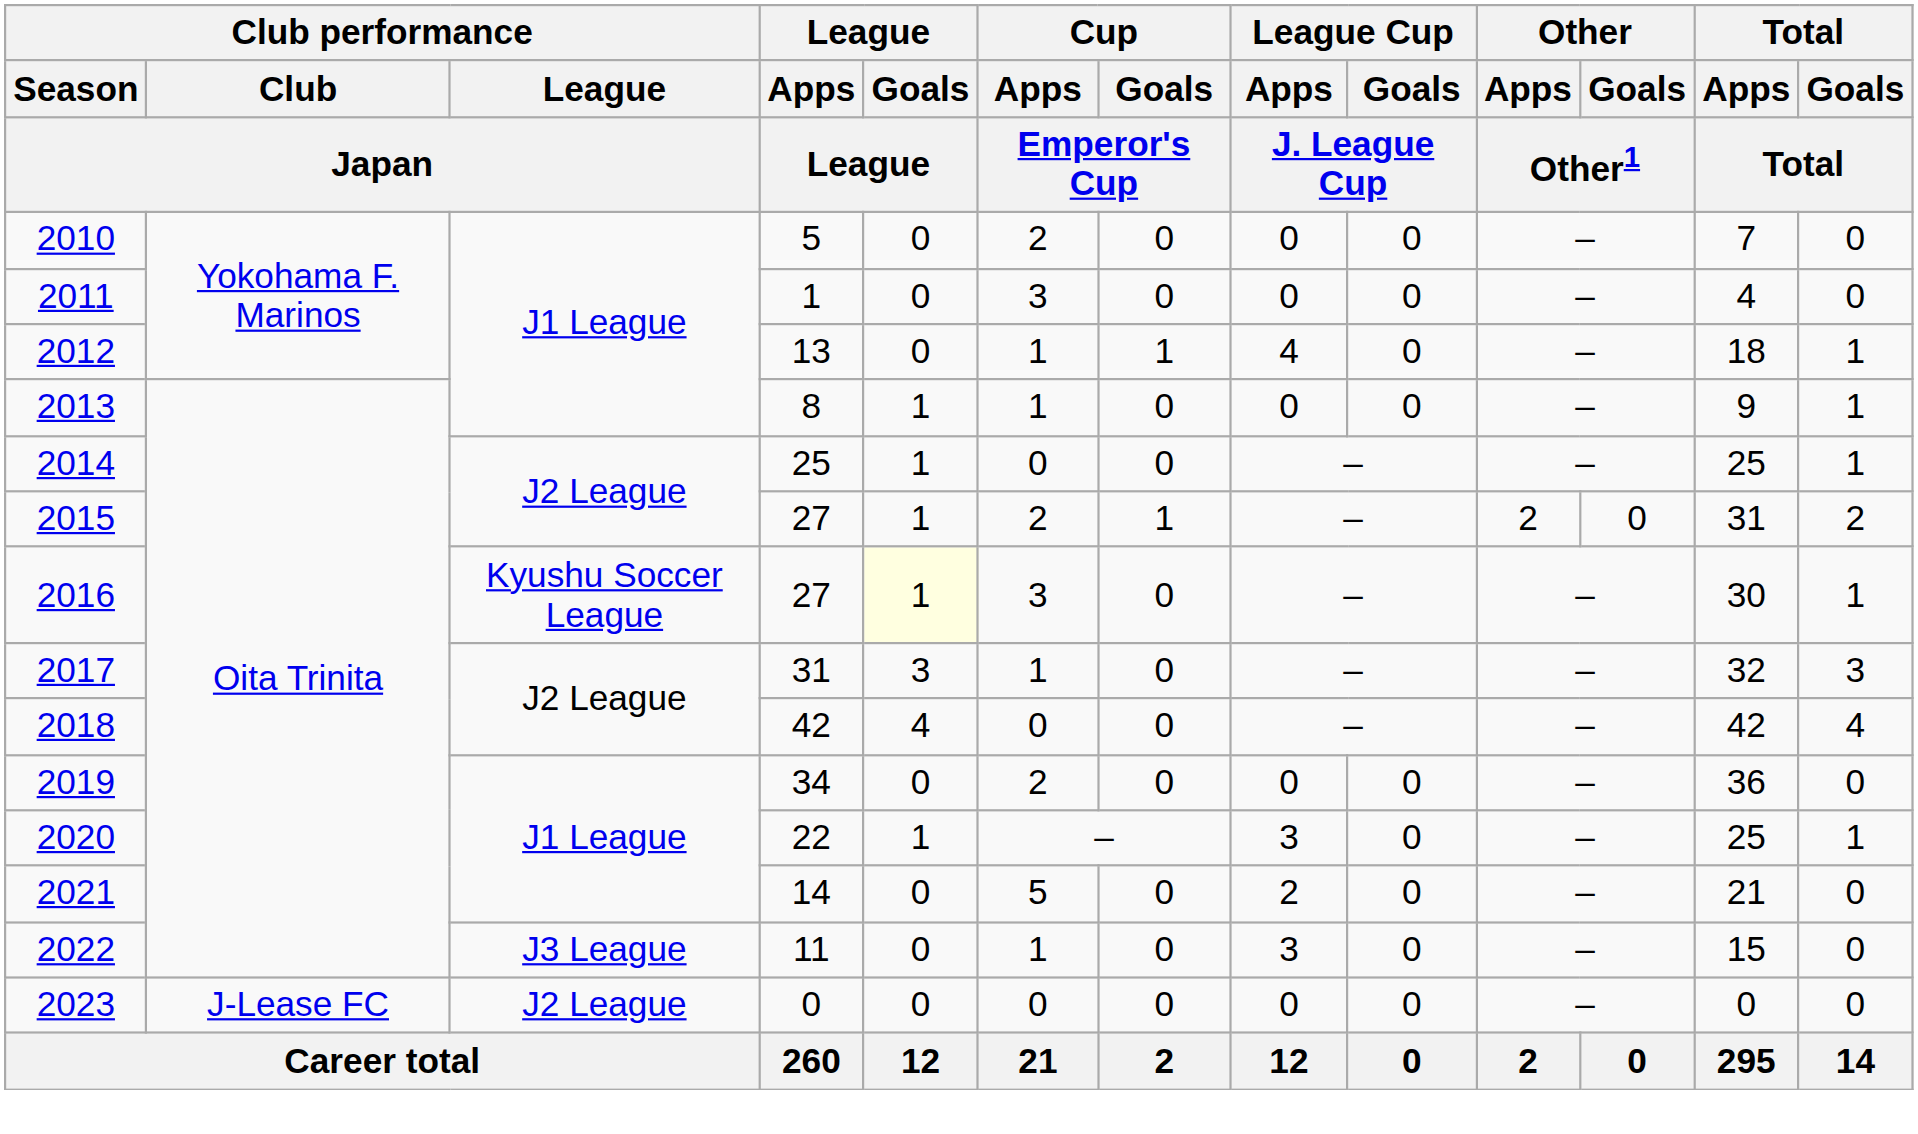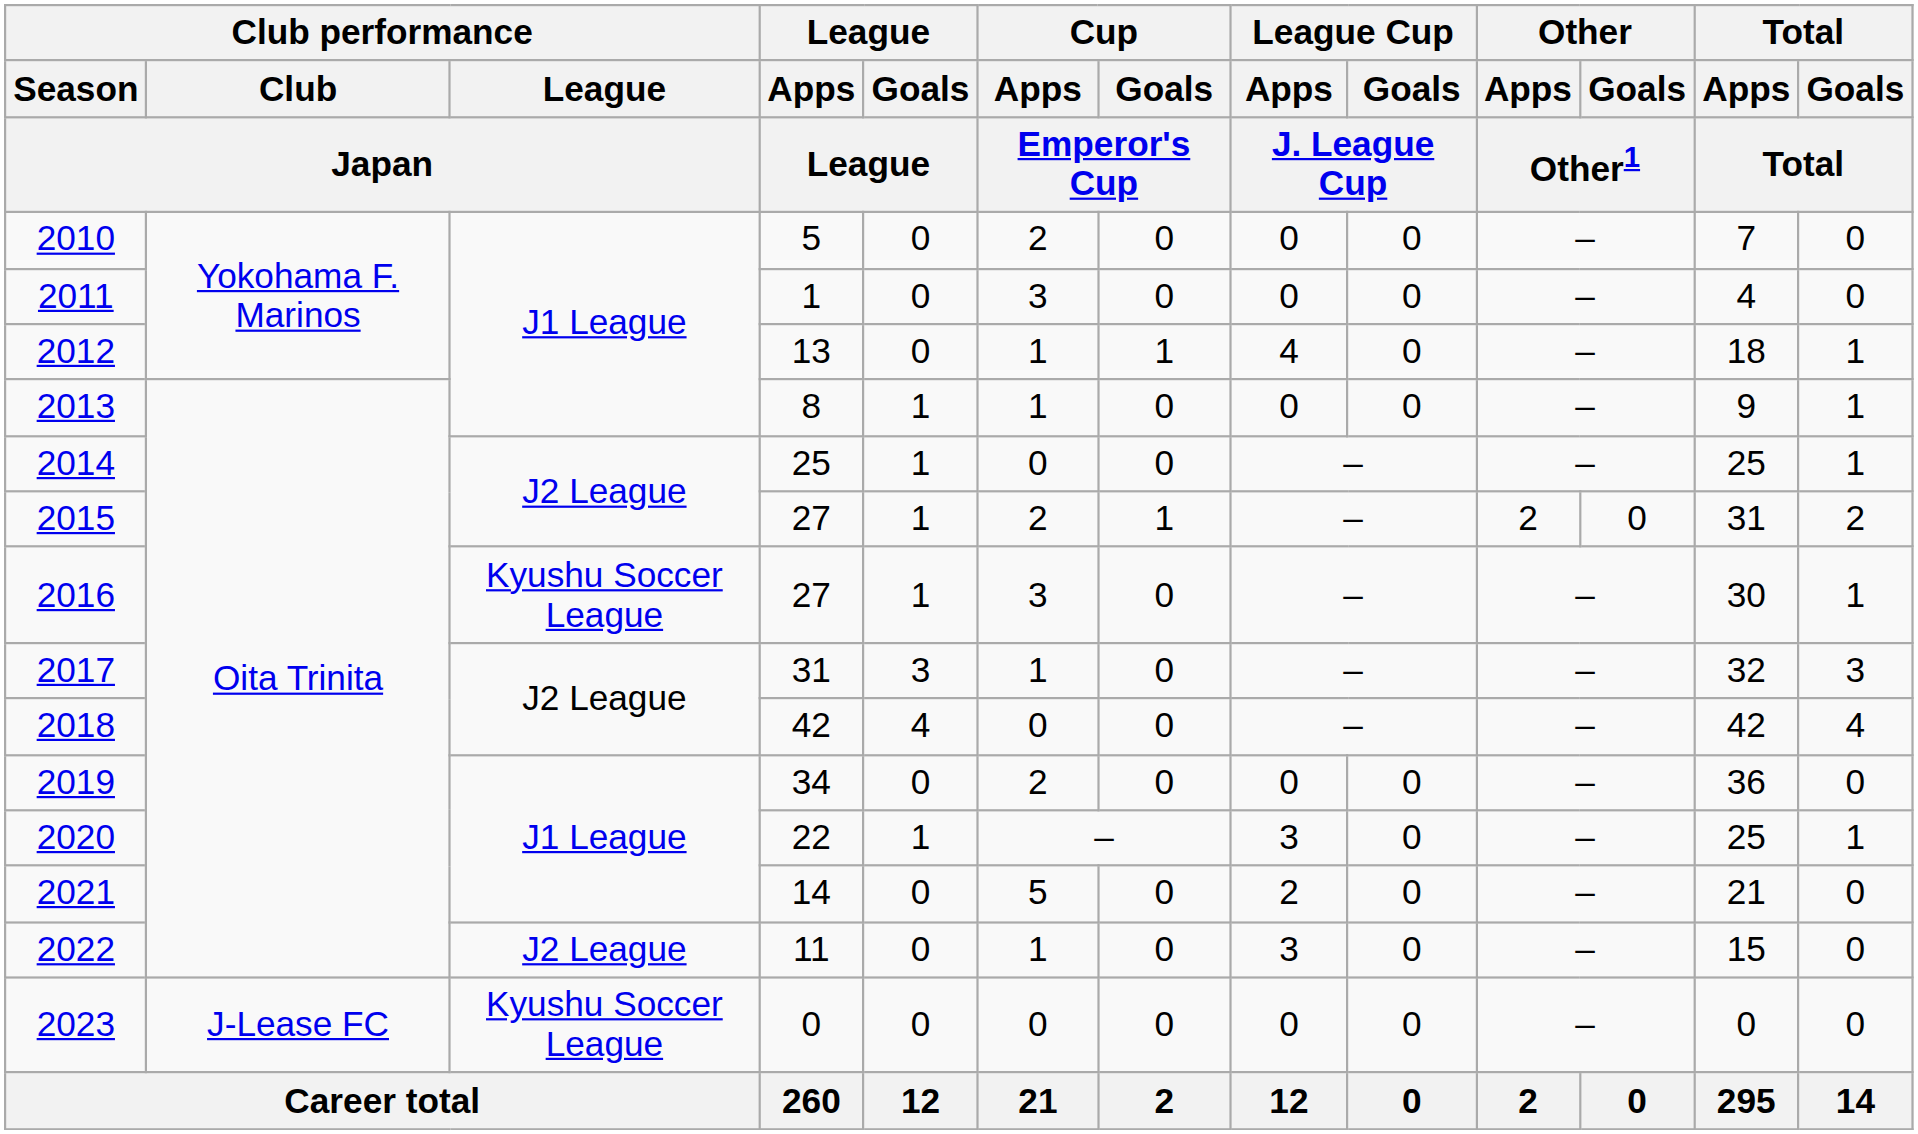 <table class="wikitable" style="text-align:center;">
 <tr>
 <th colspan=3>Club performance</th>
 <th colspan=2>League</th>
 <th colspan=2>Cup</th>
 <th colspan=2>League Cup</th>
 <th colspan=2>Other</th>
 <th colspan=2>Total</th>
 </tr>
 <tr>
 <th>Season</th>
 <th>Club</th>
 <th>League</th>
 <th>Apps</th>
 <th>Goals</th>
 <th>Apps</th>
 <th>Goals</th>
 <th>Apps</th>
 <th>Goals</th>
 <th>Apps</th>
 <th>Goals</th>
 <th>Apps</th>
 <th>Goals</th>
 </tr>
 <tr>
 <th colspan=3>Japan</th>
 <th colspan=2>League</th>
 <th colspan=2><a href='#'>Emperor's Cup</a></th>
 <th colspan=2><a href='#'>J. League Cup</a></th>
 <th colspan="2">Other<sup><a href='#'>1</a></sup></th>
 <th colspan=2>Total</th>
 </tr>
 <tr>
 <td><a href='#'>2010</a></td>
 <td rowspan="3"><a href='#'>Yokohama F. Marinos</a></td>
 <td rowspan="4"><a href='#'>J1 League</a></td>
 <td>5</td>
 <td>0</td>
 <td>2</td>
 <td>0</td>
 <td>0</td>
 <td>0</td>
 <td colspan="2">–</td>
 <td>7</td>
 <td>0</td>
 </tr>
 <tr>
 <td><a href='#'>2011</a></td>
 <td>1</td>
 <td>0</td>
 <td>3</td>
 <td>0</td>
 <td>0</td>
 <td>0</td>
 <td colspan="2">–</td>
 <td>4</td>
 <td>0</td>
 </tr>
 <tr>
 <td><a href='#'>2012</a></td>
 <td>13</td>
 <td>0</td>
 <td>1</td>
 <td>1</td>
 <td>4</td>
 <td>0</td>
 <td colspan="2">–</td>
 <td>18</td>
 <td>1</td>
 </tr>
 <tr>
 <td><a href='#'>2013</a></td>
 <td rowspan="10"><a href='#'>Oita Trinita</a></td>
 <td>8</td>
 <td>1</td>
 <td>1</td>
 <td>0</td>
 <td>0</td>
 <td>0</td>
 <td colspan="2">–</td>
 <td>9</td>
 <td>1</td>
 </tr>
 <tr>
 <td><a href='#'>2014</a></td>
 <td rowspan="2"><a href='#'>J2 League</a></td>
 <td>25</td>
 <td>1</td>
 <td>0</td>
 <td>0</td>
 <td colspan="2">–</td>
 <td colspan="2">–</td>
 <td>25</td>
 <td>1</td>
 </tr>
 <tr>
 <td><a href='#'>2015</a></td>
 <td>27</td>
 <td>1</td>
 <td>2</td>
 <td>1</td>
 <td colspan="2">–</td>
 <td>2</td>
 <td>0</td>
 <td>31</td>
 <td>2</td>
 </tr>
 <tr>
 <td><a href='#'>2016</a></td>
 <td><a href='#'>Kyushu Soccer League</a></td>
 <td>27</td>
-<td style="background: lightyellow;">1</td>
+<td>1</td>
 <td>3</td>
 <td>0</td>
 <td colspan="2">–</td>
 <td colspan="2">–</td>
 <td>30</td>
 <td>1</td>
 </tr>
 <tr>
 <td><a href='#'>2017</a></td>
 <td rowspan="2">J2 League</td>
 <td>31</td>
 <td>3</td>
 <td>1</td>
 <td>0</td>
 <td colspan="2">–</td>
 <td colspan="2">–</td>
 <td>32</td>
 <td>3</td>
 </tr>
 <tr>
 <td><a href='#'>2018</a></td>
 <td>42</td>
 <td>4</td>
 <td>0</td>
 <td>0</td>
 <td colspan=2>–</td>
 <td colspan="2">–</td>
 <td>42</td>
 <td>4</td>
 </tr>
 <tr>
 <td><a href='#'>2019</a></td>
 <td rowspan="3"><a href='#'>J1 League</a></td>
 <td>34</td>
 <td>0</td>
 <td>2</td>
 <td>0</td>
 <td>0</td>
 <td>0</td>
 <td colspan=2>–</td>
 <td>36</td>
 <td>0</td>
 </tr>
 <tr>
 <td><a href='#'>2020</a></td>
 <td>22</td>
 <td>1</td>
 <td colspan="2">–</td>
 <td>3</td>
 <td>0</td>
 <td colspan="2">–</td>
 <td>25</td>
 <td>1</td>
 </tr>
 <tr>
 <td><a href='#'>2021</a></td>
 <td>14</td>
 <td>0</td>
 <td>5</td>
 <td>0</td>
 <td>2</td>
 <td>0</td>
 <td colspan="2">–</td>
 <td>21</td>
 <td>0</td>
 </tr>
 <tr>
 <td><a href='#'>2022</a></td>
-<td><a href='#'>J3 League</a></td>
+<td><a href='#'>J2 League</a></td>
 <td>11</td>
 <td>0</td>
 <td>1</td>
 <td>0</td>
 <td>3</td>
 <td>0</td>
 <td colspan="2">–</td>
 <td>15</td>
 <td>0</td>
 </tr>
 <tr>
 <td><a href='#'>2023</a></td>
 <td><a href='#'>J-Lease FC</a></td>
-<td><a href='#'>J2 League</a></td>
+<td><a href='#'>Kyushu Soccer League</a></td>
 <td>0</td>
 <td>0</td>
 <td>0</td>
 <td>0</td>
 <td>0</td>
 <td>0</td>
 <td colspan="2">–</td>
 <td>0</td>
 <td>0</td>
 </tr>
 <tr>
 <th colspan="3">Career total</th>
 <th>260</th>
 <th>12</th>
 <th>21</th>
 <th>2</th>
 <th>12</th>
 <th>0</th>
 <th>2</th>
 <th>0</th>
 <th>295</th>
 <th>14</th>
 </tr>
 </table>
